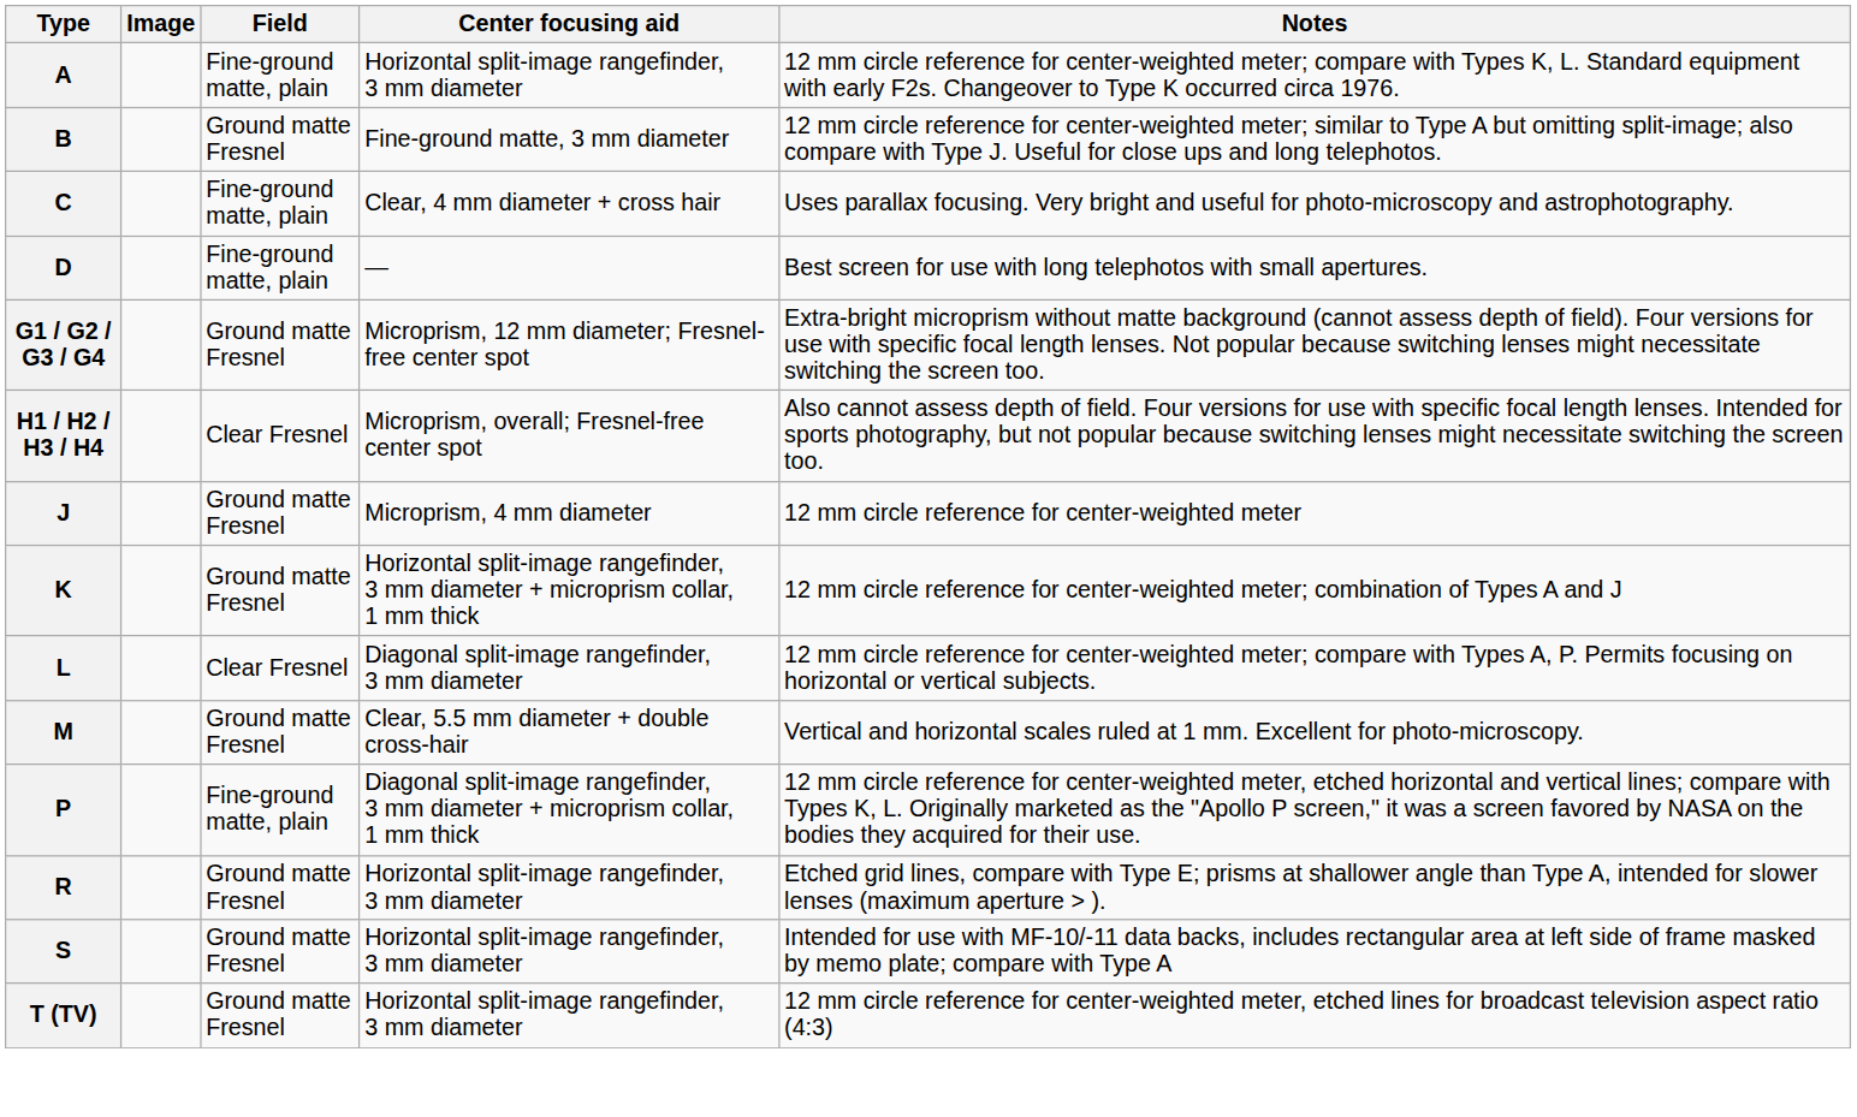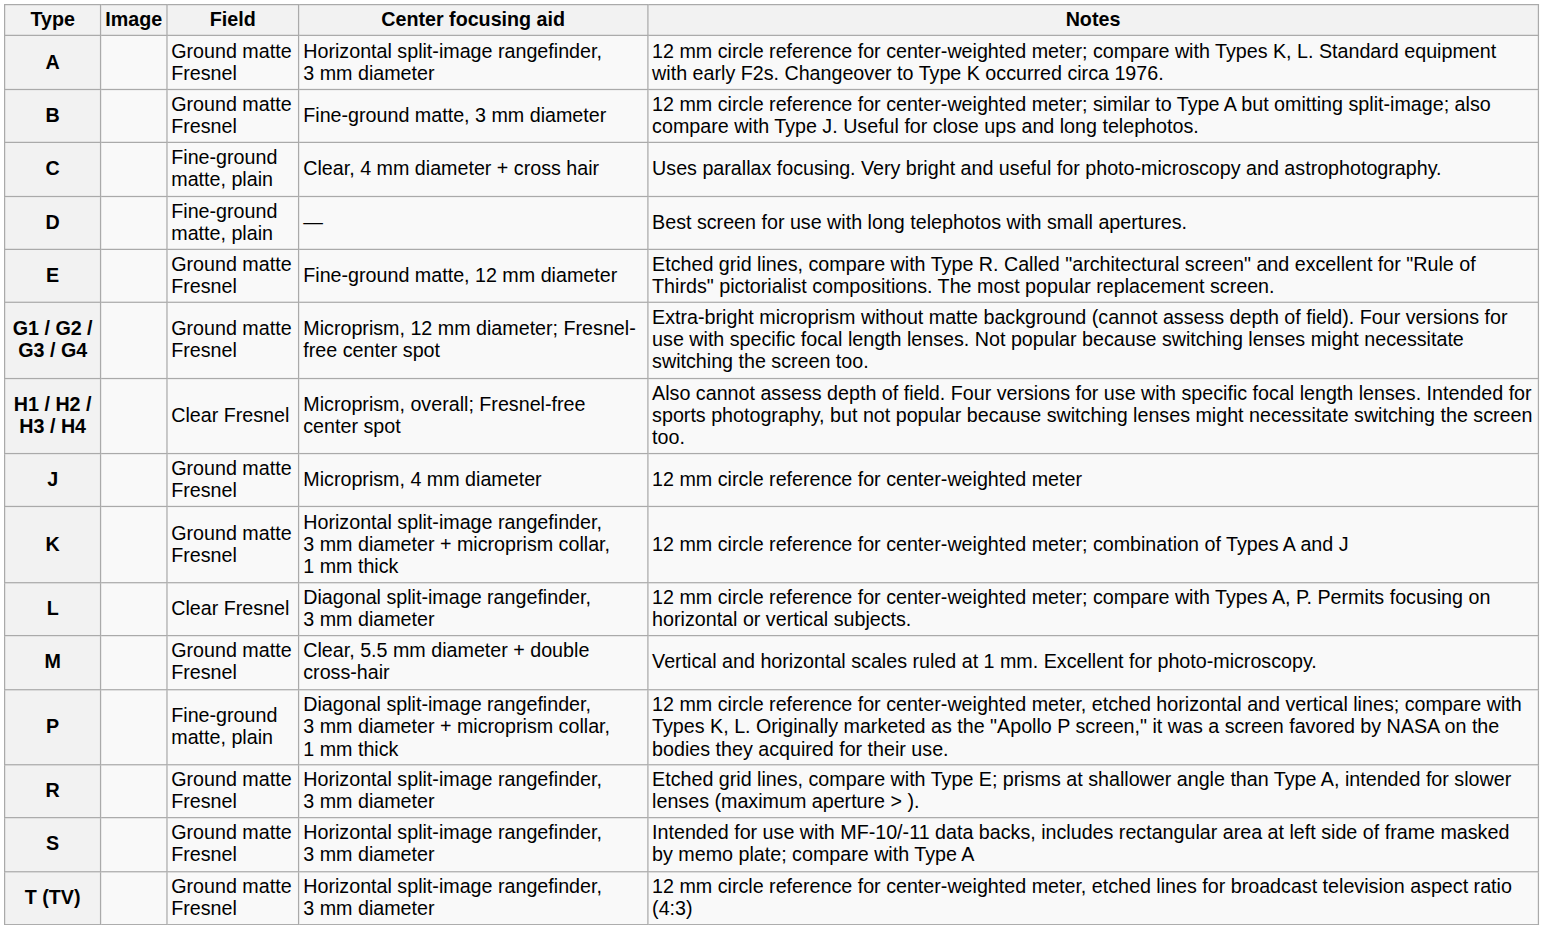 <table class="wikitable" style="font-size:100%;text-align:left;">
 <tr>
 <th>Type</th>
 <th>Image</th>
 <th>Field</th>
 <th>Center focusing aid</th>
 <th>Notes</th>
 </tr>
 <tr>
 <th>A</th>
 <td></td>
-<td>Fine-ground matte, plain</td>
+<td>Ground matte Fresnel</td>
 <td>Horizontal split-image rangefinder, 3 mm diameter</td>
 <td>12 mm circle reference for center-weighted meter; compare with Types K, L. Standard equipment with early F2s. Changeover to Type K occurred circa 1976.</td>
 </tr>
 <tr>
 <th>B</th>
 <td></td>
 <td>Ground matte Fresnel</td>
 <td>Fine-ground matte, 3 mm diameter</td>
 <td>12 mm circle reference for center-weighted meter; similar to Type A but omitting split-image; also compare with Type J. Useful for close ups and long telephotos.</td>
 </tr>
 <tr>
 <th>C</th>
 <td></td>
 <td>Fine-ground matte, plain</td>
 <td>Clear, 4 mm diameter + cross hair</td>
 <td>Uses parallax focusing. Very bright and useful for photo-microscopy and astrophotography.</td>
 </tr>
 <tr>
 <th>D</th>
 <td></td>
 <td>Fine-ground matte, plain</td>
 <td>—</td>
 <td>Best screen for use with long telephotos with small apertures.</td>
+</tr>
+<tr>
+<th>E</th>
+<td></td>
+<td>Ground matte Fresnel</td>
+<td>Fine-ground matte, 12 mm diameter</td>
+<td>Etched grid lines, compare with Type R. Called "architectural screen" and excellent for "Rule of Thirds" pictorialist compositions. The most popular replacement screen.</td>
 </tr>
 <tr>
 <th>G1 / G2 / G3 / G4</th>
 <td></td>
 <td>Ground matte Fresnel</td>
 <td>Microprism, 12 mm diameter; Fresnel-free center spot</td>
 <td>Extra-bright microprism without matte background (cannot assess depth of field). Four versions for use with specific focal length lenses. Not popular because switching lenses might necessitate switching the screen too.</td>
 </tr>
 <tr>
 <th>H1 / H2 / H3 / H4</th>
 <td></td>
 <td>Clear Fresnel</td>
 <td>Microprism, overall; Fresnel-free center spot</td>
 <td>Also cannot assess depth of field. Four versions for use with specific focal length lenses. Intended for sports photography, but not popular because switching lenses might necessitate switching the screen too.</td>
 </tr>
 <tr>
 <th>J</th>
 <td></td>
 <td>Ground matte Fresnel</td>
 <td>Microprism, 4 mm diameter</td>
 <td>12 mm circle reference for center-weighted meter</td>
 </tr>
 <tr>
 <th>K</th>
 <td></td>
 <td>Ground matte Fresnel</td>
 <td>Horizontal split-image rangefinder, 3 mm diameter + microprism collar, 1 mm thick</td>
 <td>12 mm circle reference for center-weighted meter; combination of Types A and J</td>
 </tr>
 <tr>
 <th>L</th>
 <td></td>
 <td>Clear Fresnel</td>
 <td>Diagonal split-image rangefinder, 3 mm diameter</td>
 <td>12 mm circle reference for center-weighted meter; compare with Types A, P. Permits focusing on horizontal or vertical subjects.</td>
 </tr>
 <tr>
 <th>M</th>
 <td></td>
 <td>Ground matte Fresnel</td>
 <td>Clear, 5.5 mm diameter + double cross-hair</td>
 <td>Vertical and horizontal scales ruled at 1 mm. Excellent for photo-microscopy.</td>
 </tr>
 <tr>
 <th>P</th>
 <td></td>
 <td>Fine-ground matte, plain</td>
 <td>Diagonal split-image rangefinder, 3 mm diameter + microprism collar, 1 mm thick</td>
 <td>12 mm circle reference for center-weighted meter, etched horizontal and vertical lines; compare with Types K, L. Originally marketed as the "Apollo P screen," it was a screen favored by NASA on the bodies they acquired for their use.</td>
 </tr>
 <tr>
 <th>R</th>
 <td></td>
 <td>Ground matte Fresnel</td>
 <td>Horizontal split-image rangefinder, 3 mm diameter</td>
 <td>Etched grid lines, compare with Type E; prisms at shallower angle than Type A, intended for slower lenses (maximum aperture > ).</td>
 </tr>
 <tr>
 <th>S</th>
 <td></td>
 <td>Ground matte Fresnel</td>
 <td>Horizontal split-image rangefinder, 3 mm diameter</td>
 <td>Intended for use with MF-10/-11 data backs, includes rectangular area at left side of frame masked by memo plate; compare with Type A</td>
 </tr>
 <tr>
 <th>T (TV)</th>
 <td></td>
 <td>Ground matte Fresnel</td>
 <td>Horizontal split-image rangefinder, 3 mm diameter</td>
 <td>12 mm circle reference for center-weighted meter, etched lines for broadcast television aspect ratio (4:3)</td>
 </tr>
 </table>
